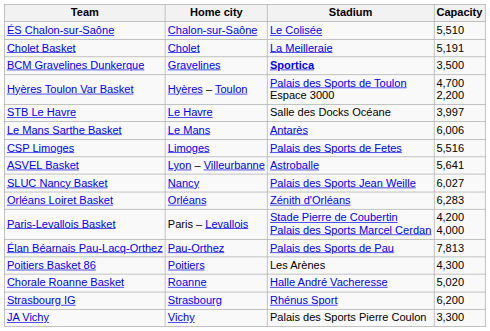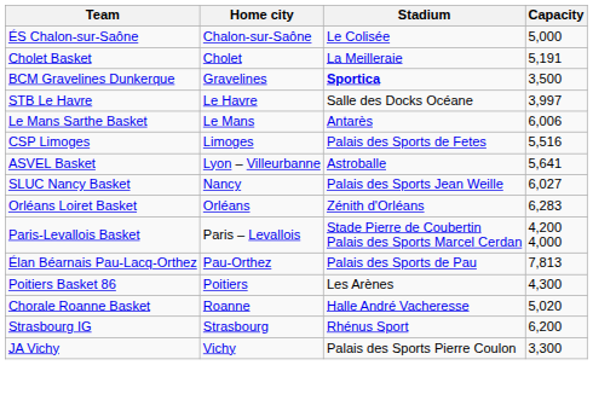 <table class="wikitable sortable">
 <tr>
 <th>Team</th>
 <th>Home city</th>
 <th>Stadium</th>
 <th>Capacity</th>
 </tr>
 <tr>
 <td><a href='#'>ÉS Chalon-sur-Saône</a></td>
 <td><a href='#'>Chalon-sur-Saône</a></td>
 <td><a href='#'>Le Colisée</a></td>
-<td>5,510</td>
+<td>5,000</td>
 </tr>
 <tr>
 <td><a href='#'>Cholet Basket</a></td>
 <td><a href='#'>Cholet</a></td>
 <td><a href='#'>La Meilleraie</a></td>
 <td>5,191</td>
 </tr>
 <tr>
 <td><a href='#'>BCM Gravelines Dunkerque</a></td>
 <td><a href='#'>Gravelines</a></td>
 <td><strong><a href='#'>Sportica</a></strong></td>
 <td>3,500</td>
-</tr>
-<tr>
-<td><a href='#'>Hyères Toulon Var Basket</a></td>
-<td><a href='#'>Hyères</a> – <a href='#'>Toulon</a></td>
-<td><a href='#'>Palais des Sports de Toulon</a> <br> Espace 3000</td>
-<td>4,700 <br> 2,200</td>
 </tr>
 <tr>
 <td><a href='#'>STB Le Havre</a></td>
 <td><a href='#'>Le Havre</a></td>
 <td>Salle des Docks Océane</td>
 <td>3,997</td>
 </tr>
 <tr>
 <td><a href='#'>Le Mans Sarthe Basket</a></td>
 <td><a href='#'>Le Mans</a></td>
 <td><a href='#'>Antarès</a></td>
 <td>6,006</td>
 </tr>
 <tr>
 <td><a href='#'>CSP Limoges</a></td>
 <td><a href='#'>Limoges</a></td>
 <td><a href='#'>Palais des Sports de Fetes</a></td>
 <td>5,516</td>
 </tr>
 <tr>
 <td><a href='#'>ASVEL Basket</a></td>
 <td><a href='#'>Lyon</a> – <a href='#'>Villeurbanne</a></td>
 <td><a href='#'>Astroballe</a></td>
 <td>5,641</td>
 </tr>
 <tr>
 <td><a href='#'>SLUC Nancy Basket</a></td>
 <td><a href='#'>Nancy</a></td>
 <td><a href='#'>Palais des Sports Jean Weille</a></td>
 <td>6,027</td>
 </tr>
 <tr>
 <td><a href='#'>Orléans Loiret Basket</a></td>
 <td><a href='#'>Orléans</a></td>
 <td><a href='#'>Zénith d'Orléans</a></td>
 <td>6,283</td>
 </tr>
 <tr>
 <td><a href='#'>Paris-Levallois Basket</a></td>
 <td>Paris – <a href='#'>Levallois</a></td>
 <td><a href='#'>Stade Pierre de Coubertin</a> <br> <a href='#'>Palais des Sports Marcel Cerdan</a></td>
 <td>4,200 <br> 4,000</td>
 </tr>
 <tr>
 <td><a href='#'>Élan Béarnais Pau-Lacq-Orthez</a></td>
 <td><a href='#'>Pau-Orthez</a></td>
 <td><a href='#'>Palais des Sports de Pau</a></td>
 <td>7,813</td>
 </tr>
 <tr>
 <td><a href='#'>Poitiers Basket 86</a></td>
 <td><a href='#'>Poitiers</a></td>
 <td>Les Arènes</td>
 <td>4,300</td>
 </tr>
 <tr>
 <td><a href='#'>Chorale Roanne Basket</a></td>
 <td><a href='#'>Roanne</a></td>
 <td><a href='#'>Halle André Vacheresse</a></td>
 <td>5,020</td>
 </tr>
 <tr>
 <td><a href='#'>Strasbourg IG</a></td>
 <td><a href='#'>Strasbourg</a></td>
 <td><a href='#'>Rhénus Sport</a></td>
 <td>6,200</td>
 </tr>
 <tr>
 <td><a href='#'>JA Vichy</a></td>
 <td><a href='#'>Vichy</a></td>
 <td>Palais des Sports Pierre Coulon</td>
 <td>3,300</td>
 </tr>
 </table>
